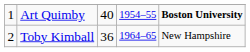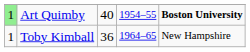 <table class="wikitable">
 <tr>
 </tr>
 <tr>
-<td>1</td>
+<td style="background: lightgreen;">1</td>
 <td><a href='#'>Art Quimby</a></td>
 <td>40</td>
 <td style="font-size:80%;"><a href='#'>1954–55</a></td>
 <td style="font-size:80%;"><strong>Boston University</strong></td>
 </tr>
 <tr>
-<td>2</td>
+<td>1</td>
 <td><a href='#'>Toby Kimball</a></td>
 <td>36</td>
 <td style="font-size:80%;"><a href='#'>1964–65</a></td>
 <td style="font-size:80%;">New Hampshire</td>
 </tr>
 </table>
